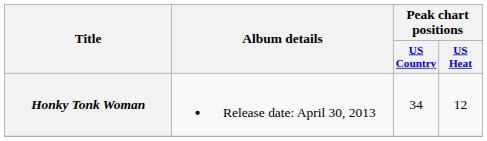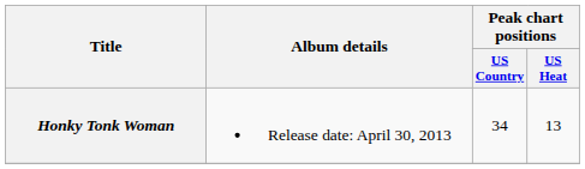 <table class="wikitable plainrowheaders" style="text-align:center;">
 <tr>
 <th rowspan="2" style="width:12em;">Title</th>
 <th rowspan="2" style="width:16em;">Album details</th>
 <th colspan="2">Peak chart<br>positions</th>
 </tr>
 <tr style="font-size:smaller;">
 <th width="45"><a href='#'>US Country</a></th>
 <th width="45"><a href='#'>US Heat</a></th>
 </tr>
 <tr>
 <th scope="row"><em>Honky Tonk Woman</em></th>
 <td><br><ul><li>Release date: April 30, 2013</li></ul></td>
 <td>34</td>
-<td>12</td>
+<td>13</td>
 </tr>
 <tr>
 </tr>
 </table>
